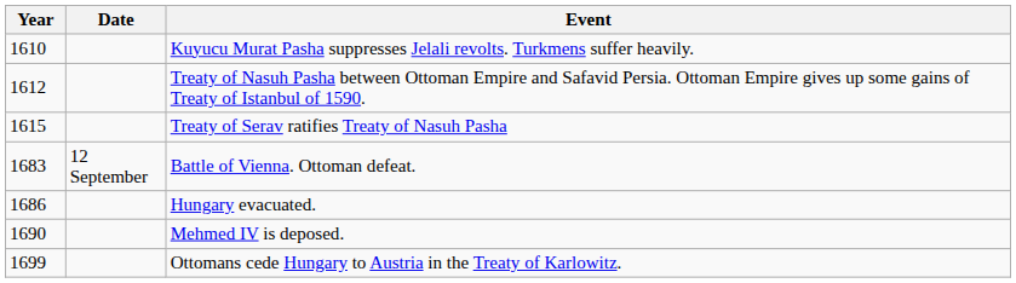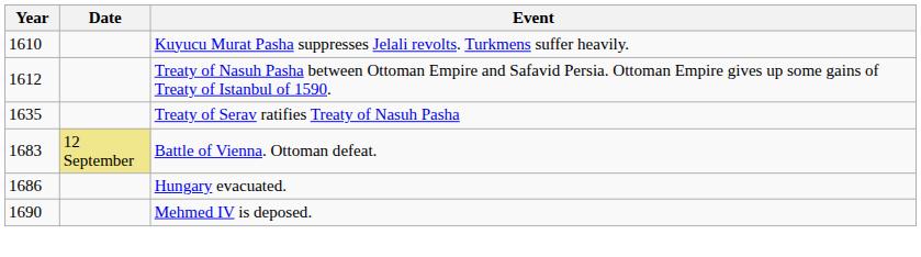 <table class="wikitable" width="100%">
 <tr>
 <th style="width:6%">Year</th>
 <th style="width:10%">Date</th>
 <th>Event</th>
 </tr>
 <tr>
 <td>1610</td>
 <td></td>
 <td><a href='#'>Kuyucu Murat Pasha</a> suppresses <a href='#'>Jelali revolts</a>. <a href='#'>Turkmens</a> suffer heavily.</td>
 </tr>
 <tr>
 <td>1612</td>
 <td></td>
 <td><a href='#'>Treaty of Nasuh Pasha</a> between Ottoman Empire and Safavid Persia. Ottoman Empire gives up some gains of <a href='#'>Treaty of Istanbul of 1590</a>.</td>
 </tr>
 <tr>
-<td>1615</td>
+<td>1635</td>
 <td></td>
 <td><a href='#'>Treaty of Serav</a> ratifies <a href='#'>Treaty of Nasuh Pasha</a></td>
 </tr>
 <tr>
 <td>1683</td>
-<td>12 September</td>
+<td style="background: khaki;">12 September</td>
 <td><a href='#'>Battle of Vienna</a>. Ottoman defeat.</td>
 </tr>
 <tr>
 <td>1686</td>
 <td></td>
 <td><a href='#'>Hungary</a> evacuated.</td>
 </tr>
 <tr>
 <td>1690</td>
 <td></td>
 <td><a href='#'>Mehmed IV</a> is deposed.</td>
 </tr>
-<tr>
-<td>1699</td>
-<td></td>
-<td>Ottomans cede <a href='#'>Hungary</a> to <a href='#'>Austria</a> in the <a href='#'>Treaty of Karlowitz</a>.</td>
-</tr>
 </table>
